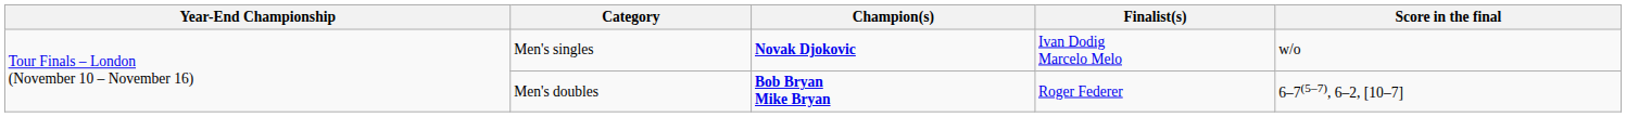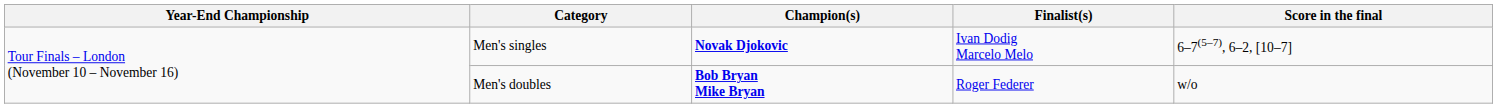 <table class="wikitable"  style="font-size:90%; width:100%;">
 <tr>
 <th>Year-End Championship</th>
 <th>Category</th>
 <th>Champion(s)</th>
 <th>Finalist(s)</th>
 <th>Score in the final</th>
 </tr>
 <tr>
 <td rowspan="2"><a href='#'>Tour Finals – London</a><br>(November 10 – November 16)</td>
 <td>Men's singles</td>
 <td> <strong><a href='#'>Novak Djokovic</a></strong></td>
 <td> <a href='#'>Ivan Dodig</a>  <br> <a href='#'>Marcelo Melo</a></td>
-<td>w/o</td>
+<td>6–7<sup>(5–7)</sup>, 6–2, [10–7]</td>
 </tr>
 <tr>
 <td>Men's doubles</td>
 <td> <strong><a href='#'>Bob Bryan</a></strong> <br> <strong><a href='#'>Mike Bryan</a></strong></td>
 <td> <a href='#'>Roger Federer</a></td>
-<td>6–7<sup>(5–7)</sup>, 6–2, [10–7]</td>
+<td>w/o</td>
 </tr>
 </table>
